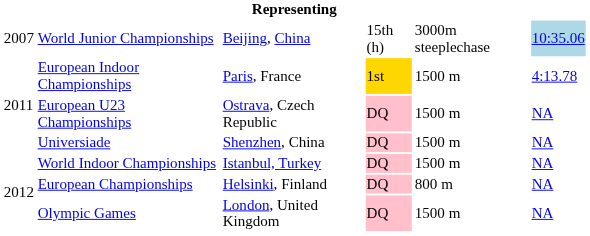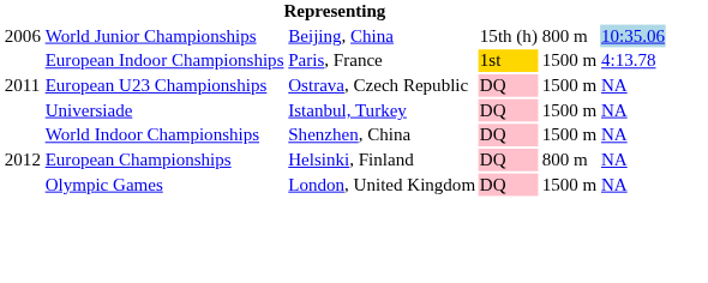 <table>
 <tr>
 <th colspan="6">Representing </th>
 </tr>
 <tr>
-<td>2007</td>
+<td>2006</td>
 <td><a href='#'>World Junior Championships</a></td>
 <td><a href='#'>Beijing</a>, <a href='#'>China</a></td>
 <td>15th (h)</td>
-<td>3000m steeplechase</td>
+<td>800 m</td>
 <td style="background: lightblue;"><a href='#'>10:35.06</a></td>
 </tr>
 <tr>
 <td rowspan=3>2011</td>
 <td><a href='#'>European Indoor Championships</a></td>
 <td><a href='#'>Paris</a>, France</td>
 <td bgcolor="gold">1st</td>
 <td>1500 m</td>
 <td><a href='#'>4:13.78</a></td>
 </tr>
 <tr>
 <td><a href='#'>European U23 Championships</a></td>
 <td><a href='#'>Ostrava</a>, Czech Republic</td>
 <td bgcolor="pink">DQ</td>
 <td>1500 m</td>
 <td><a href='#'>NA</a></td>
 </tr>
 <tr>
 <td><a href='#'>Universiade</a></td>
-<td><a href='#'>Shenzhen</a>, China</td>
+<td><a href='#'>Istanbul, Turkey</a></td>
 <td bgcolor="pink">DQ</td>
 <td>1500 m</td>
 <td><a href='#'>NA</a></td>
 </tr>
 <tr>
 <td rowspan=3>2012</td>
 <td><a href='#'>World Indoor Championships</a></td>
-<td><a href='#'>Istanbul, Turkey</a></td>
+<td><a href='#'>Shenzhen</a>, China</td>
 <td bgcolor="pink">DQ</td>
 <td>1500 m</td>
 <td><a href='#'>NA</a></td>
 </tr>
 <tr>
 <td><a href='#'>European Championships</a></td>
 <td><a href='#'>Helsinki</a>, Finland</td>
 <td bgcolor="pink">DQ</td>
 <td>800 m</td>
 <td><a href='#'>NA</a></td>
 </tr>
 <tr>
 <td><a href='#'>Olympic Games</a></td>
 <td><a href='#'>London</a>, United Kingdom</td>
 <td bgcolor="pink">DQ</td>
 <td>1500 m</td>
 <td><a href='#'>NA</a></td>
 </tr>
 </table>
